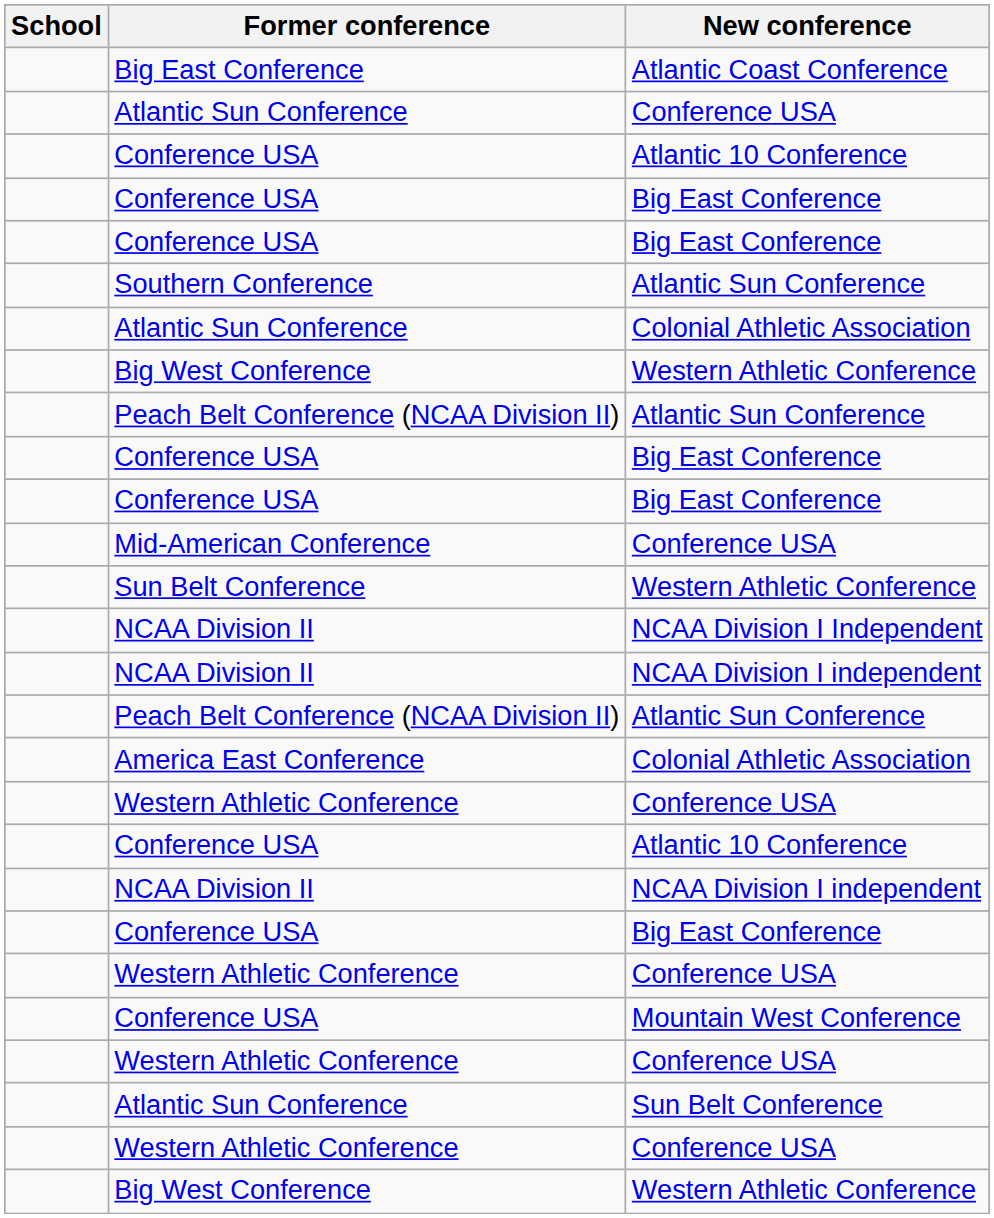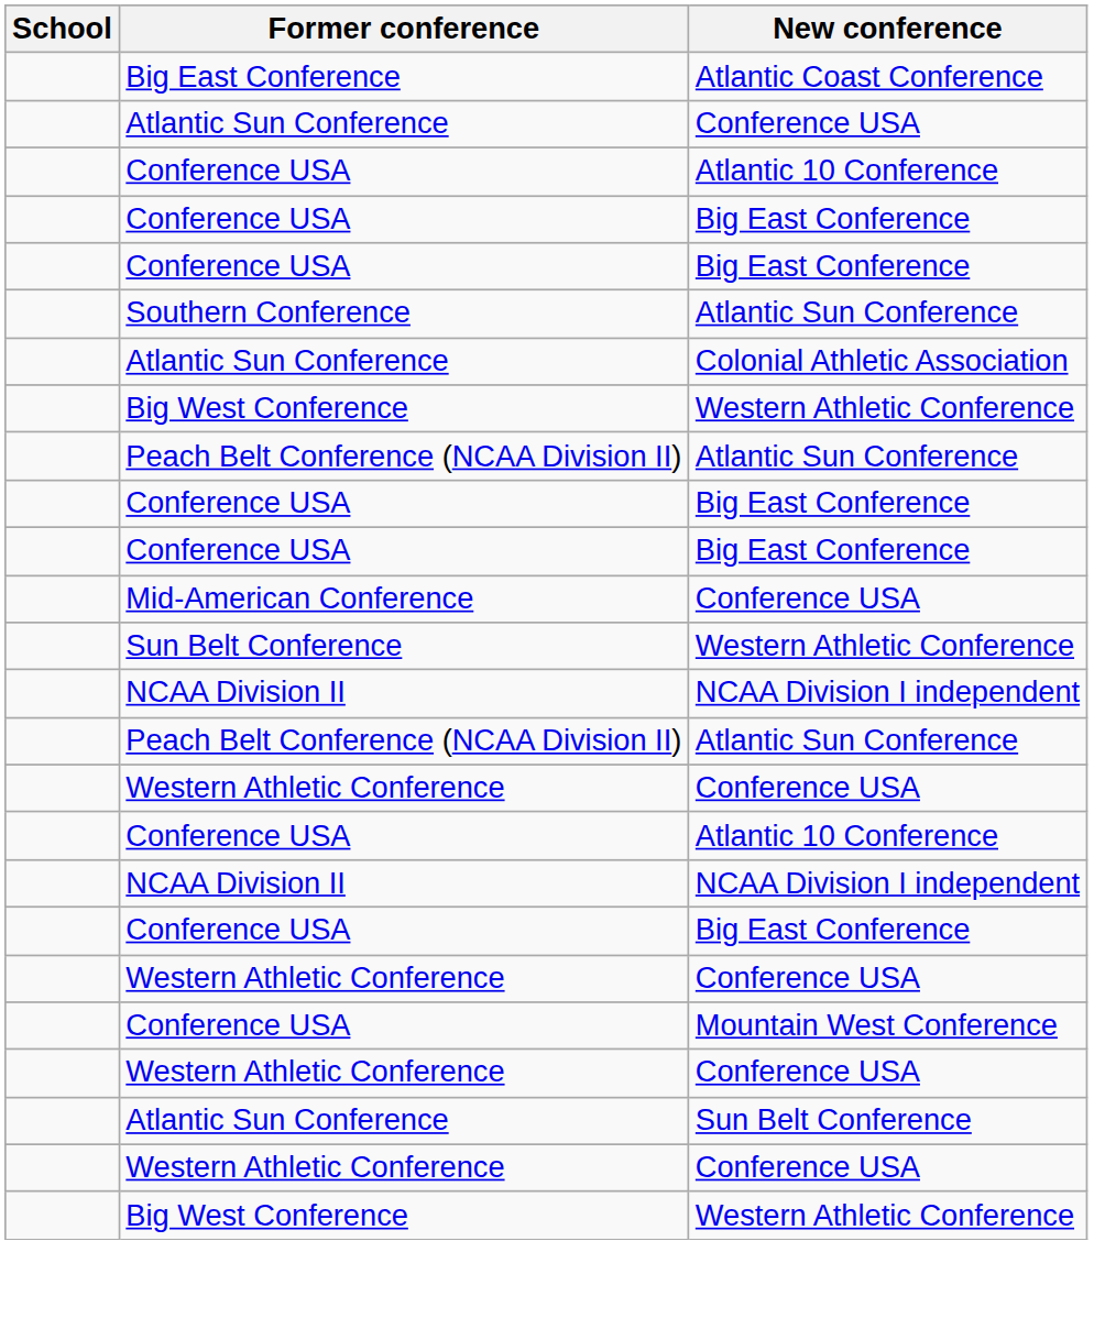 <table class="wikitable sortable">
 <tr>
 <th>School</th>
 <th>Former conference</th>
 <th>New conference</th>
 </tr>
 <tr>
 <td></td>
 <td><a href='#'>Big East Conference</a></td>
 <td><a href='#'>Atlantic Coast Conference</a></td>
 </tr>
 <tr>
 <td></td>
 <td><a href='#'>Atlantic Sun Conference</a></td>
 <td><a href='#'>Conference USA</a></td>
 </tr>
 <tr>
 <td></td>
 <td><a href='#'>Conference USA</a></td>
 <td><a href='#'>Atlantic 10 Conference</a></td>
 </tr>
 <tr>
 <td></td>
 <td><a href='#'>Conference USA</a></td>
 <td><a href='#'>Big East Conference</a></td>
 </tr>
 <tr>
 <td></td>
 <td><a href='#'>Conference USA</a></td>
 <td><a href='#'>Big East Conference</a></td>
 </tr>
 <tr>
 <td></td>
 <td><a href='#'>Southern Conference</a></td>
 <td><a href='#'>Atlantic Sun Conference</a></td>
 </tr>
 <tr>
 <td></td>
 <td><a href='#'>Atlantic Sun Conference</a></td>
 <td><a href='#'>Colonial Athletic Association</a></td>
 </tr>
 <tr>
 <td></td>
 <td><a href='#'>Big West Conference</a></td>
 <td><a href='#'>Western Athletic Conference</a></td>
 </tr>
 <tr>
 <td></td>
 <td><a href='#'>Peach Belt Conference</a> (<a href='#'>NCAA Division II</a>)</td>
 <td><a href='#'>Atlantic Sun Conference</a></td>
 </tr>
 <tr>
 <td></td>
 <td><a href='#'>Conference USA</a></td>
 <td><a href='#'>Big East Conference</a></td>
 </tr>
 <tr>
 <td></td>
 <td><a href='#'>Conference USA</a></td>
 <td><a href='#'>Big East Conference</a></td>
 </tr>
 <tr>
 <td></td>
 <td><a href='#'>Mid-American Conference</a></td>
 <td><a href='#'>Conference USA</a></td>
 </tr>
 <tr>
 <td></td>
 <td><a href='#'>Sun Belt Conference</a></td>
 <td><a href='#'>Western Athletic Conference</a></td>
 </tr>
 <tr>
 <td></td>
 <td><a href='#'>NCAA Division II</a></td>
-<td><a href='#'>NCAA Division I Independent</a></td>
-</tr>
-<tr>
-<td></td>
-<td><a href='#'>NCAA Division II</a></td>
 <td><a href='#'>NCAA Division I independent</a></td>
 </tr>
 <tr>
 <td></td>
 <td><a href='#'>Peach Belt Conference</a> (<a href='#'>NCAA Division II</a>)</td>
 <td><a href='#'>Atlantic Sun Conference</a></td>
-</tr>
-<tr>
-<td></td>
-<td><a href='#'>America East Conference</a></td>
-<td><a href='#'>Colonial Athletic Association</a></td>
 </tr>
 <tr>
 <td></td>
 <td><a href='#'>Western Athletic Conference</a></td>
 <td><a href='#'>Conference USA</a></td>
 </tr>
 <tr>
 <td></td>
 <td><a href='#'>Conference USA</a></td>
 <td><a href='#'>Atlantic 10 Conference</a></td>
 </tr>
 <tr>
 <td></td>
 <td><a href='#'>NCAA Division II</a></td>
 <td><a href='#'>NCAA Division I independent</a></td>
 </tr>
 <tr>
 <td></td>
 <td><a href='#'>Conference USA</a></td>
 <td><a href='#'>Big East Conference</a></td>
 </tr>
 <tr>
 <td></td>
 <td><a href='#'>Western Athletic Conference</a></td>
 <td><a href='#'>Conference USA</a></td>
 </tr>
 <tr>
 <td></td>
 <td><a href='#'>Conference USA</a></td>
 <td><a href='#'>Mountain West Conference</a></td>
 </tr>
 <tr>
 <td></td>
 <td><a href='#'>Western Athletic Conference</a></td>
 <td><a href='#'>Conference USA</a></td>
 </tr>
 <tr>
 <td></td>
 <td><a href='#'>Atlantic Sun Conference</a></td>
 <td><a href='#'>Sun Belt Conference</a></td>
 </tr>
 <tr>
 <td></td>
 <td><a href='#'>Western Athletic Conference</a></td>
 <td><a href='#'>Conference USA</a></td>
 </tr>
 <tr>
 <td></td>
 <td><a href='#'>Big West Conference</a></td>
 <td><a href='#'>Western Athletic Conference</a></td>
 </tr>
 </table>
